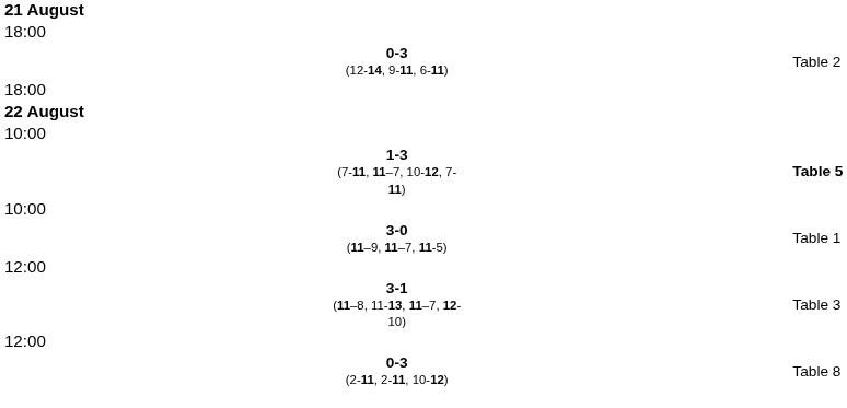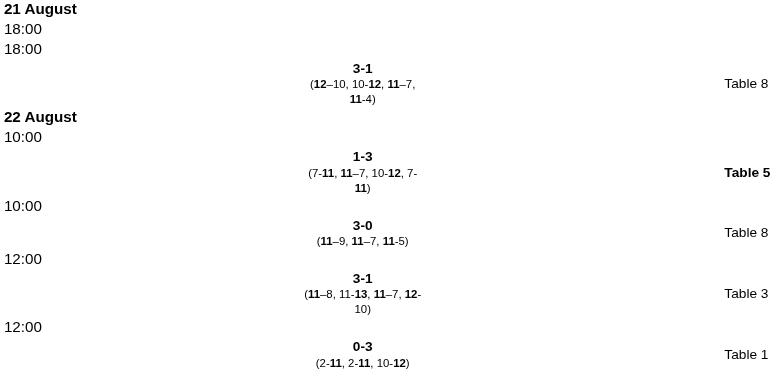 <table style="width:100%;" cellspacing="1">
 <tr>
 <th width=25%></th>
 <th width=10%></th>
 <th width=25%></th>
 </tr>
 <tr>
 <td><strong>21 August</strong></td>
 </tr>
 <tr>
 <td>18:00</td>
 </tr>
-<tr style=font-size:90%>
-<td align=right></td>
-<td align=center><strong> 0-3 </strong><br><small>(12-<strong>14</strong>, 9-<strong>11</strong>, 6-<strong>11</strong>)</small></td>
-<td><strong></strong></td>
-<td>Table 2</td>
-</tr>
 <tr>
 <td>18:00</td>
+</tr>
+<tr style=font-size:90%>
+<td align=right><strong></strong></td>
+<td align=center><strong> 3-1 </strong><br><small>(<strong>12</strong>–10, 10-<strong>12</strong>, <strong>11</strong>–7, <strong>11</strong>-4)</small></td>
+<td></td>
+<td>Table 8</td>
 </tr>
 <tr>
 <td><strong>22 August</strong></td>
 </tr>
 <tr>
 <td>10:00</td>
 </tr>
 <tr style=font-size:90%>
 <td align=right></td>
 <td align=center><strong> 1-3 </strong><br><small>(7-<strong>11</strong>, <strong>11</strong>–7, 10-<strong>12</strong>, 7-<strong>11</strong>)</small></td>
 <td><strong></strong></td>
 <td><strong>Table 5</strong></td>
 </tr>
 <tr>
 <td>10:00</td>
 </tr>
 <tr style=font-size:90%>
 <td align=right><strong></strong></td>
 <td align=center><strong> 3-0 </strong><br><small>(<strong>11</strong>–9, <strong>11</strong>–7, <strong>11</strong>-5)</small></td>
 <td></td>
-<td>Table 1</td>
+<td>Table 8</td>
 </tr>
 <tr>
 <td>12:00</td>
 </tr>
 <tr style=font-size:90%>
 <td align=right><strong></strong></td>
 <td align=center><strong> 3-1 </strong><br><small>(<strong>11</strong>–8, 11-<strong>13</strong>, <strong>11</strong>–7, <strong>12</strong>-10)</small></td>
 <td></td>
 <td>Table 3</td>
 </tr>
 <tr>
 <td>12:00</td>
 </tr>
 <tr style=font-size:90%>
 <td align=right></td>
 <td align=center><strong> 0-3 </strong><br><small>(2-<strong>11</strong>, 2-<strong>11</strong>, 10-<strong>12</strong>)</small></td>
 <td><strong></strong></td>
-<td>Table 8</td>
+<td>Table 1</td>
 </tr>
 </table>
